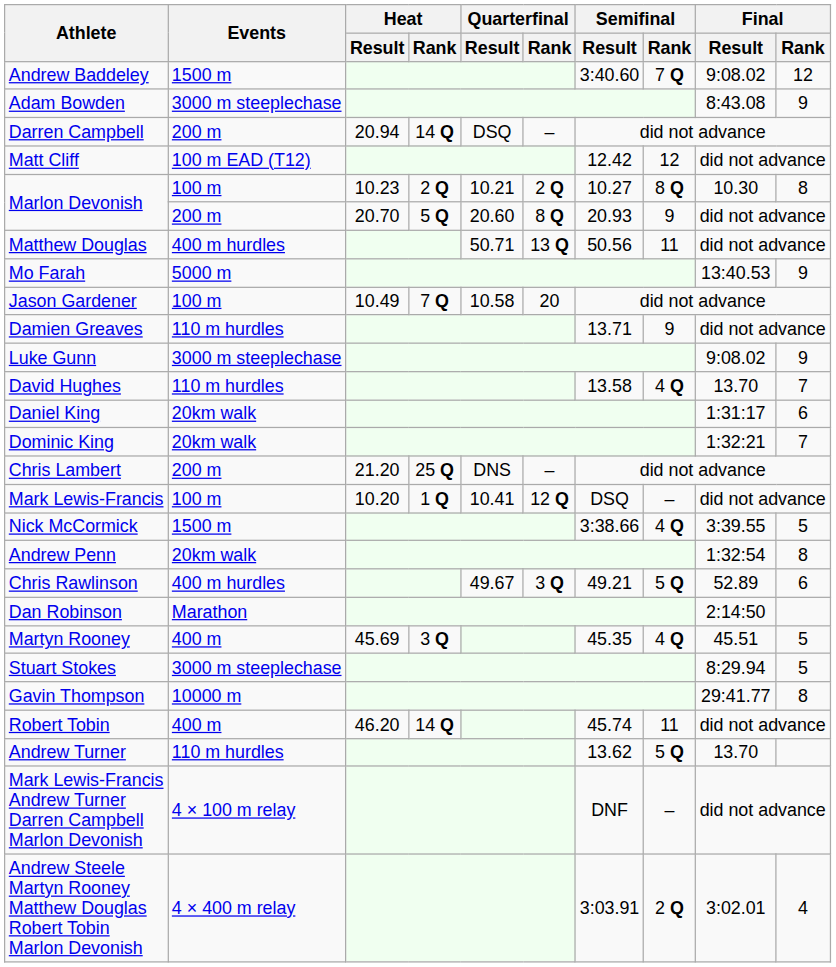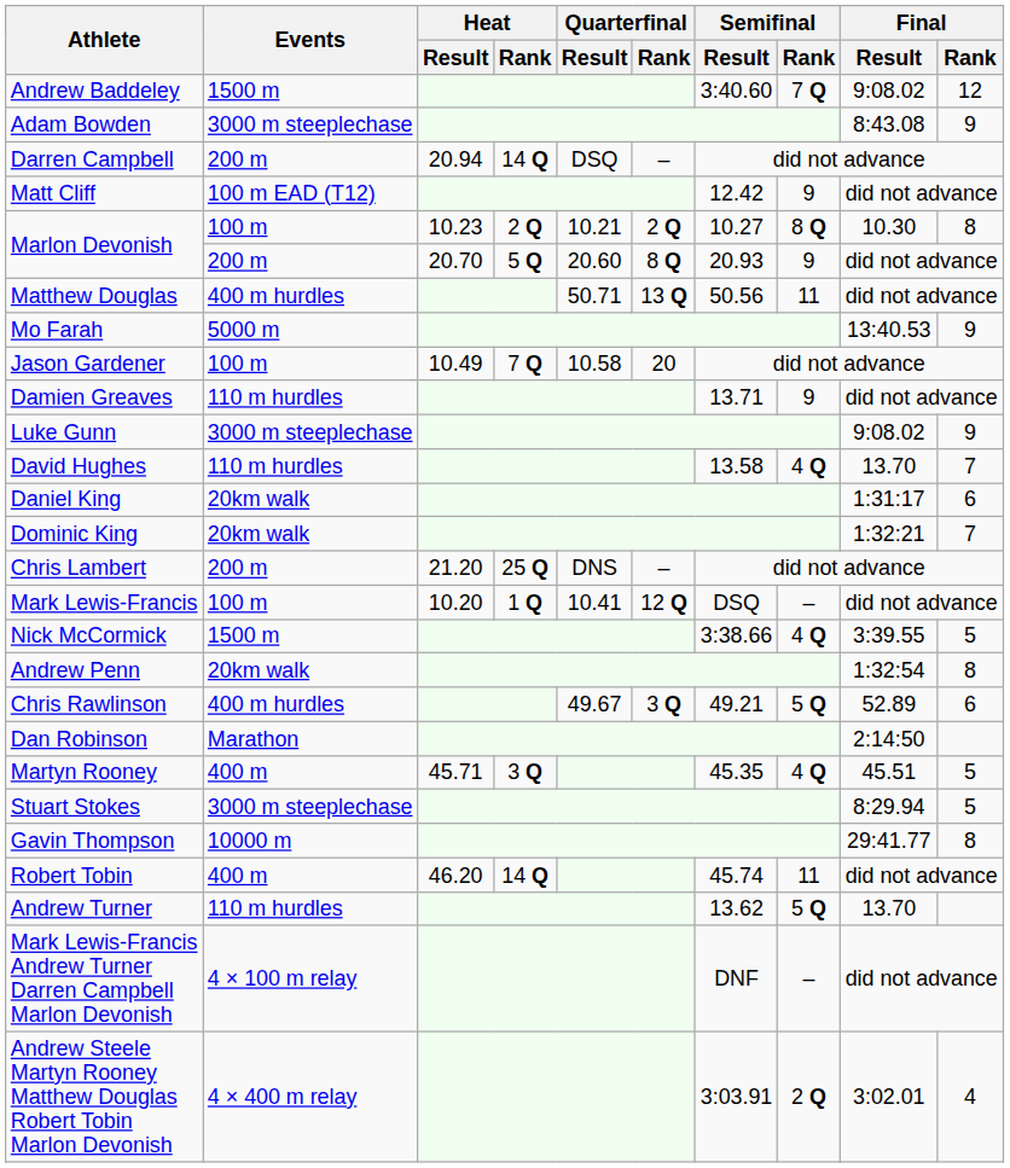 <table class=wikitable style="font-size:90%">
 <tr>
 <th rowspan="2">Athlete</th>
 <th rowspan="2">Events</th>
 <th colspan="2">Heat</th>
 <th colspan="2">Quarterfinal</th>
 <th colspan="2">Semifinal</th>
 <th colspan="2">Final</th>
 </tr>
 <tr>
 <th>Result</th>
 <th>Rank</th>
 <th>Result</th>
 <th>Rank</th>
 <th>Result</th>
 <th>Rank</th>
 <th>Result</th>
 <th>Rank</th>
 </tr>
 <tr>
 <td><a href='#'>Andrew Baddeley</a></td>
 <td><a href='#'>1500 m</a></td>
 <td align="center" colspan="4" bgcolor="honeydew"></td>
 <td align="center">3:40.60</td>
 <td align="center">7 <strong>Q</strong></td>
 <td align="center">9:08.02</td>
 <td align="center">12</td>
 </tr>
 <tr>
 <td><a href='#'>Adam Bowden</a></td>
 <td><a href='#'>3000 m steeplechase</a></td>
 <td align="center" colspan="6" bgcolor="honeydew"></td>
 <td align="center">8:43.08</td>
 <td align="center">9</td>
 </tr>
 <tr>
 <td><a href='#'>Darren Campbell</a></td>
 <td><a href='#'>200 m</a></td>
 <td align="center">20.94</td>
 <td align="center">14 <strong>Q</strong></td>
 <td align="center">DSQ</td>
 <td align="center">–</td>
 <td align="center" colspan="4">did not advance</td>
 </tr>
 <tr>
 <td><a href='#'>Matt Cliff</a></td>
 <td><a href='#'>100 m EAD (T12)</a></td>
 <td align="center" colspan="4" bgcolor="honeydew"></td>
 <td align="center">12.42</td>
-<td align="center">12</td>
+<td align="center">9</td>
 <td align="center" colspan="2">did not advance</td>
 </tr>
 <tr>
 <td rowspan="2"><a href='#'>Marlon Devonish</a></td>
 <td><a href='#'>100 m</a></td>
 <td align="center">10.23</td>
 <td align="center">2 <strong>Q</strong></td>
 <td align="center">10.21</td>
 <td align="center">2 <strong>Q</strong></td>
 <td align="center">10.27</td>
 <td align="center">8 <strong>Q</strong></td>
 <td align="center">10.30</td>
 <td align="center">8</td>
 </tr>
 <tr>
 <td><a href='#'>200 m</a></td>
 <td align="center">20.70</td>
 <td align="center">5 <strong>Q</strong></td>
 <td align="center">20.60</td>
 <td align="center">8 <strong>Q</strong></td>
 <td align="center">20.93</td>
 <td align="center">9</td>
 <td align="center" colspan="2">did not advance</td>
 </tr>
 <tr>
 <td><a href='#'>Matthew Douglas</a></td>
 <td><a href='#'>400 m hurdles</a></td>
 <td align="center" colspan="2" bgcolor="honeydew"></td>
 <td align="center">50.71</td>
 <td align="center">13 <strong>Q</strong></td>
 <td align="center">50.56</td>
 <td align="center">11</td>
 <td align="center" colspan="2">did not advance</td>
 </tr>
 <tr>
 <td><a href='#'>Mo Farah</a></td>
 <td><a href='#'>5000 m</a></td>
 <td align="center" colspan="6" bgcolor="honeydew"></td>
 <td align="center">13:40.53</td>
 <td align="center">9</td>
 </tr>
 <tr>
 <td><a href='#'>Jason Gardener</a></td>
 <td><a href='#'>100 m</a></td>
 <td align="center">10.49</td>
 <td align="center">7 <strong>Q</strong></td>
 <td align="center">10.58</td>
 <td align="center">20</td>
 <td align="center" colspan=4>did not advance</td>
 </tr>
 <tr>
 <td><a href='#'>Damien Greaves</a></td>
 <td><a href='#'>110 m hurdles</a></td>
 <td align="center" colspan="4" bgcolor="honeydew"></td>
 <td align="center">13.71</td>
 <td align="center">9</td>
 <td align="center" colspan="2">did not advance</td>
 </tr>
 <tr>
 <td><a href='#'>Luke Gunn</a></td>
 <td><a href='#'>3000 m steeplechase</a></td>
 <td align="center" colspan="6" bgcolor="honeydew"></td>
 <td align="center">9:08.02</td>
 <td align="center">9</td>
 </tr>
 <tr>
 <td><a href='#'>David Hughes</a></td>
 <td><a href='#'>110 m hurdles</a></td>
 <td align="center" colspan="4" bgcolor="honeydew"></td>
 <td align="center">13.58</td>
 <td align="center">4 <strong>Q</strong></td>
 <td align="center">13.70</td>
 <td align="center">7</td>
 </tr>
 <tr>
 <td><a href='#'>Daniel King</a></td>
 <td><a href='#'>20km walk</a></td>
 <td align="center" colspan="6" bgcolor="honeydew"></td>
 <td align="center">1:31:17</td>
 <td align="center">6</td>
 </tr>
 <tr>
 <td><a href='#'>Dominic King</a></td>
 <td><a href='#'>20km walk</a></td>
 <td align="center" colspan="6" bgcolor="honeydew"></td>
 <td align="center">1:32:21</td>
 <td align="center">7</td>
 </tr>
 <tr>
 <td><a href='#'>Chris Lambert</a></td>
 <td><a href='#'>200 m</a></td>
 <td align="center">21.20</td>
 <td align="center">25 <strong>Q</strong></td>
 <td align="center">DNS</td>
 <td align="center">–</td>
 <td align="center" colspan="4">did not advance</td>
 </tr>
 <tr>
 <td><a href='#'>Mark Lewis-Francis</a></td>
 <td><a href='#'>100 m</a></td>
 <td align="center">10.20</td>
 <td align="center">1 <strong>Q</strong></td>
 <td align="center">10.41</td>
 <td align="center">12 <strong>Q</strong></td>
 <td align="center">DSQ</td>
 <td align="center">–</td>
 <td align="center" colspan=2>did not advance</td>
 </tr>
 <tr>
 <td><a href='#'>Nick McCormick</a></td>
 <td><a href='#'>1500 m</a></td>
 <td align="center" colspan="4" bgcolor="honeydew"></td>
 <td align="center">3:38.66</td>
 <td align="center">4 <strong>Q</strong></td>
 <td align="center">3:39.55</td>
 <td align="center">5</td>
 </tr>
 <tr>
 <td><a href='#'>Andrew Penn</a></td>
 <td><a href='#'>20km walk</a></td>
 <td align="center" colspan="6" bgcolor="honeydew"></td>
 <td align="center">1:32:54</td>
 <td align="center">8</td>
 </tr>
 <tr>
 <td><a href='#'>Chris Rawlinson</a></td>
 <td><a href='#'>400 m hurdles</a></td>
 <td align="center" colspan="2" bgcolor="honeydew"></td>
 <td align="center">49.67</td>
 <td align="center">3 <strong>Q</strong></td>
 <td align="center">49.21</td>
 <td align="center">5 <strong>Q</strong></td>
 <td align="center">52.89</td>
 <td align="center">6</td>
 </tr>
 <tr>
 <td><a href='#'>Dan Robinson</a></td>
 <td><a href='#'>Marathon</a></td>
 <td align="center" colspan="6" bgcolor="honeydew"></td>
 <td align="center">2:14:50</td>
 <td align="center"></td>
 </tr>
 <tr>
 <td><a href='#'>Martyn Rooney</a></td>
 <td><a href='#'>400 m</a></td>
-<td align="center">45.69</td>
+<td align="center">45.71</td>
 <td align="center">3 <strong>Q</strong></td>
 <td align="center" colspan="2" bgcolor="honeydew"></td>
 <td align="center">45.35</td>
 <td align="center">4 <strong>Q</strong></td>
 <td align="center">45.51</td>
 <td align="center">5</td>
 </tr>
 <tr>
 <td><a href='#'>Stuart Stokes</a></td>
 <td><a href='#'>3000 m steeplechase</a></td>
 <td align="center" colspan="6" bgcolor="honeydew"></td>
 <td align="center">8:29.94</td>
 <td align="center">5</td>
 </tr>
 <tr>
 <td><a href='#'>Gavin Thompson</a></td>
 <td><a href='#'>10000 m</a></td>
 <td align="center" colspan="6" bgcolor="honeydew"></td>
 <td align="center">29:41.77</td>
 <td align="center">8</td>
 </tr>
 <tr>
 <td><a href='#'>Robert Tobin</a></td>
 <td><a href='#'>400 m</a></td>
 <td align="center">46.20</td>
 <td align="center">14 <strong>Q</strong></td>
 <td align="center" colspan="2" bgcolor="honeydew"></td>
 <td align="center">45.74</td>
 <td align="center">11</td>
 <td align="center" colspan="2">did not advance</td>
 </tr>
 <tr>
 <td><a href='#'>Andrew Turner</a></td>
 <td><a href='#'>110 m hurdles</a></td>
 <td align="center" colspan="4" bgcolor="honeydew"></td>
 <td align="center">13.62</td>
 <td align="center">5 <strong>Q</strong></td>
 <td align="center">13.70</td>
 <td align="center"></td>
 </tr>
 <tr>
 <td><a href='#'>Mark Lewis-Francis</a><br><a href='#'>Andrew Turner</a><br><a href='#'>Darren Campbell</a><br><a href='#'>Marlon Devonish</a></td>
 <td><a href='#'>4 × 100 m relay</a></td>
 <td align="center" colspan="4" bgcolor="honeydew"></td>
 <td align="center">DNF</td>
 <td align="center">–</td>
 <td align="center" colspan="2">did not advance</td>
 </tr>
 <tr>
 <td><a href='#'>Andrew Steele</a><br><a href='#'>Martyn Rooney</a><br><a href='#'>Matthew Douglas</a><br><a href='#'>Robert Tobin</a><br><a href='#'>Marlon Devonish</a></td>
 <td><a href='#'>4 × 400 m relay</a></td>
 <td align="center" colspan="4" bgcolor="honeydew"></td>
 <td align="center">3:03.91</td>
 <td align="center">2 <strong>Q</strong></td>
 <td align="center">3:02.01</td>
 <td align="center">4</td>
 </tr>
 </table>
